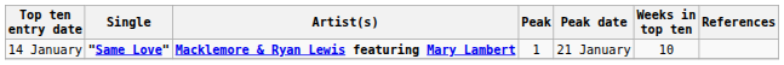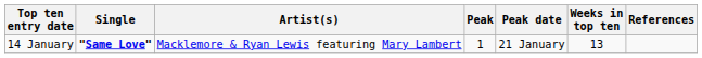 <table class="wikitable sortable">
 <tr>
 <th>Top ten<br>entry date</th>
 <th>Single</th>
 <th>Artist(s)</th>
 <th data-sort-type="number">Peak</th>
 <th>Peak date</th>
 <th data-sort-type="number">Weeks in<br>top ten</th>
 <th>References</th>
 </tr>
 <tr>
 <td>14 January</td>
 <td><strong>"<a href='#'>Same Love</a>" </strong></td>
-<td><strong><a href='#'>Macklemore & Ryan Lewis</a> featuring <a href='#'>Mary Lambert</a></strong></td>
+<td><a href='#'>Macklemore & Ryan Lewis</a> featuring <a href='#'>Mary Lambert</a></td>
 <td style="text-align:center;">1</td>
 <td>21 January</td>
-<td style="text-align:center;">10</td>
+<td style="text-align:center;">13</td>
 <td style="text-align:center;"></td>
 </tr>
 <tr>
 </tr>
 </table>
